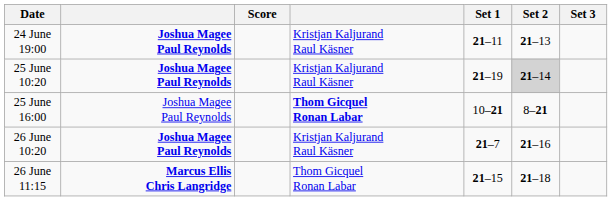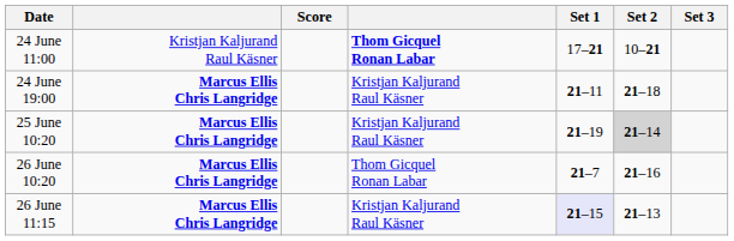 <table class="wikitable" style="text-align: center; font-size:90% ">
 <tr>
 <th width="60">Date</th>
 <th align="right" width="200"></th>
 <th width="60">Score</th>
 <th align="left" width="200"></th>
 <th width="50">Set 1</th>
 <th width="50">Set 2</th>
 <th width="50">Set 3</th>
 </tr>
 <tr>
+<td>24 June<br>11:00</td>
+<td align="right"><a href='#'>Kristjan Kaljurand</a> <br><a href='#'>Raul Käsner</a> </td>
+<td align="center"></td>
+<td align="left"><strong> <a href='#'>Thom Gicquel</a><br> <a href='#'>Ronan Labar</a></strong></td>
+<td>17–<strong>21</strong></td>
+<td>10–<strong>21</strong></td>
+<td></td>
+</tr>
+<tr>
 <td>24 June<br>19:00</td>
-<td align="right"><strong><a href='#'>Joshua Magee</a> <br><a href='#'>Paul Reynolds</a> </strong></td>
+<td align="right"><strong><a href='#'>Marcus Ellis</a> <br><a href='#'>Chris Langridge</a> </strong></td>
 <td align="center"></td>
 <td align="left"> <a href='#'>Kristjan Kaljurand</a><br> <a href='#'>Raul Käsner</a></td>
 <td><strong>21</strong>–11</td>
-<td><strong>21</strong>–13</td>
+<td><strong>21</strong>–18</td>
 <td></td>
 </tr>
 <tr>
 <td>25 June<br>10:20</td>
-<td align="right"><strong><a href='#'>Joshua Magee</a> <br><a href='#'>Paul Reynolds</a> </strong></td>
+<td align="right"><strong><a href='#'>Marcus Ellis</a> <br><a href='#'>Chris Langridge</a> </strong></td>
 <td align="center"></td>
 <td align="left"> <a href='#'>Kristjan Kaljurand</a><br> <a href='#'>Raul Käsner</a></td>
 <td><strong>21</strong>–19</td>
 <td style="background: lightgrey;"><strong>21</strong>–14</td>
 <td></td>
 </tr>
 <tr>
-<td>25 June<br>16:00</td>
-<td align="right"><a href='#'>Joshua Magee</a> <br><a href='#'>Paul Reynolds</a> </td>
+<td>26 June<br>10:20</td>
+<td align="right"><strong><a href='#'>Marcus Ellis</a> <br><a href='#'>Chris Langridge</a> </strong></td>
 <td align="center"></td>
-<td align="left"><strong> <a href='#'>Thom Gicquel</a><br> <a href='#'>Ronan Labar</a></strong></td>
-<td>10–<strong>21</strong></td>
-<td>8–<strong>21</strong></td>
-<td></td>
-</tr>
-<tr>
-<td>26 June<br>10:20</td>
-<td align="right"><strong><a href='#'>Joshua Magee</a> <br><a href='#'>Paul Reynolds</a> </strong></td>
-<td align="center"></td>
-<td align="left"> <a href='#'>Kristjan Kaljurand</a><br> <a href='#'>Raul Käsner</a></td>
+<td align="left"> <a href='#'>Thom Gicquel</a><br> <a href='#'>Ronan Labar</a></td>
 <td><strong>21</strong>–7</td>
 <td><strong>21</strong>–16</td>
 <td></td>
 </tr>
 <tr>
 <td>26 June<br>11:15</td>
 <td align="right"><strong><a href='#'>Marcus Ellis</a> <br><a href='#'>Chris Langridge</a> </strong></td>
 <td align="center"></td>
-<td align="left"> <a href='#'>Thom Gicquel</a><br> <a href='#'>Ronan Labar</a></td>
-<td><strong>21</strong>–15</td>
-<td><strong>21</strong>–18</td>
+<td align="left"> <a href='#'>Kristjan Kaljurand</a><br> <a href='#'>Raul Käsner</a></td>
+<td style="background: lavender;"><strong>21</strong>–15</td>
+<td><strong>21</strong>–13</td>
 <td></td>
 </tr>
 </table>
